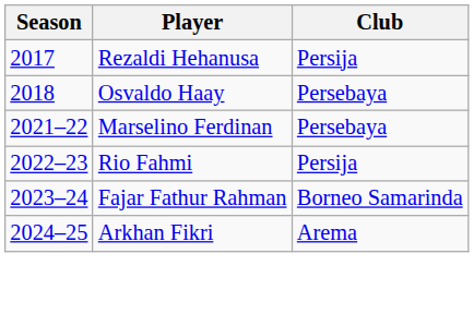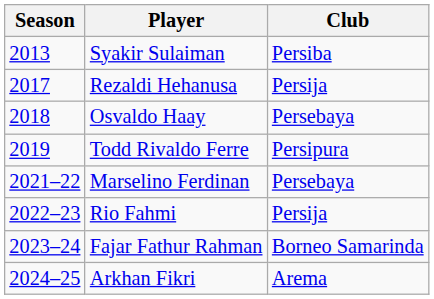 <table class="wikitable sortable">
 <tr>
 <th scope="col">Season</th>
 <th scope="col">Player</th>
 <th scope="col">Club</th>
+</tr>
+<tr>
+<td><a href='#'>2013</a></td>
+<td> <a href='#'>Syakir Sulaiman</a></td>
+<td><a href='#'>Persiba</a></td>
 </tr>
 <tr>
 <td><a href='#'>2017</a></td>
 <td> <a href='#'>Rezaldi Hehanusa</a></td>
 <td><a href='#'>Persija</a></td>
 </tr>
 <tr>
 <td><a href='#'>2018</a></td>
 <td> <a href='#'>Osvaldo Haay</a></td>
 <td><a href='#'>Persebaya</a></td>
+</tr>
+<tr>
+<td><a href='#'>2019</a></td>
+<td> <a href='#'>Todd Rivaldo Ferre</a></td>
+<td><a href='#'>Persipura</a></td>
 </tr>
 <tr>
 <td><a href='#'>2021–22</a></td>
 <td> <a href='#'>Marselino Ferdinan</a></td>
 <td><a href='#'>Persebaya</a></td>
 </tr>
 <tr>
 <td><a href='#'>2022–23</a></td>
 <td> <a href='#'>Rio Fahmi</a></td>
 <td><a href='#'>Persija</a></td>
 </tr>
 <tr>
 <td><a href='#'>2023–24</a></td>
 <td> <a href='#'>Fajar Fathur Rahman</a></td>
 <td><a href='#'>Borneo Samarinda</a></td>
 </tr>
 <tr>
 <td><a href='#'>2024–25</a></td>
 <td> <a href='#'>Arkhan Fikri</a></td>
 <td><a href='#'>Arema</a></td>
 </tr>
 </table>
